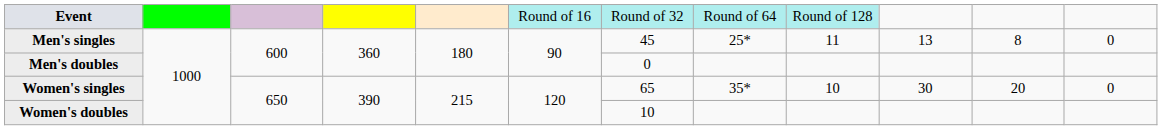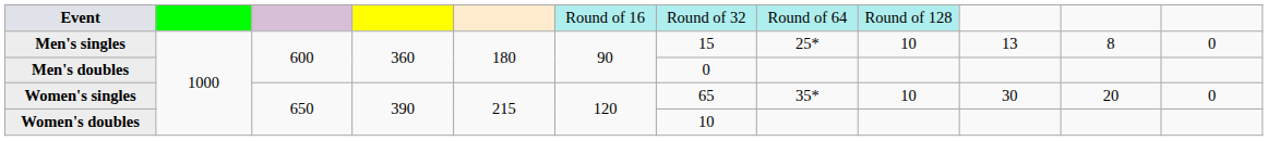 <table class=wikitable style=font-size:90%;text-align:center>
 <tr>
 <td style="width:130px; background:#dfe2e9;"><strong>Event</strong></td>
 <td style="width:80px; background:lime;"></td>
 <td style="width:85px; background:thistle;"></td>
 <td style="width:85px; background:#ff0;"></td>
 <td style="width:85px; background:#ffebcd;"></td>
 <td style="width:85px; background:#afeeee;">Round of 16</td>
 <td style="width:85px; background:#afeeee;">Round of 32</td>
 <td style="width:85px; background:#afeeee;">Round of 64</td>
 <td style="width:85px; background:#afeeee;">Round of 128</td>
 <td width=85></td>
 <td width=85></td>
 <td width=85></td>
 </tr>
 <tr>
 <th style="background:#ededed;">Men's singles</th>
 <td rowspan=4>1000</td>
 <td rowspan=2>600</td>
 <td rowspan=2>360</td>
 <td rowspan=2>180</td>
 <td rowspan=2>90</td>
-<td>45</td>
+<td>15</td>
 <td>25*</td>
-<td>11</td>
+<td>10</td>
 <td>13</td>
 <td>8</td>
 <td>0</td>
 </tr>
 <tr>
 <th style="background:#ededed;">Men's doubles</th>
 <td>0</td>
 <td></td>
 <td></td>
 <td></td>
 <td></td>
 <td></td>
 </tr>
 <tr>
 <th style="background:#ededed;">Women's singles</th>
 <td rowspan=2>650</td>
 <td rowspan=2>390</td>
 <td rowspan=2>215</td>
 <td rowspan=2>120</td>
 <td>65</td>
 <td>35*</td>
 <td>10</td>
 <td>30</td>
 <td>20</td>
 <td>0</td>
 </tr>
 <tr>
 <th style="background:#ededed;">Women's doubles</th>
 <td>10</td>
 <td></td>
 <td></td>
 <td></td>
 <td></td>
 <td></td>
 </tr>
 </table>
